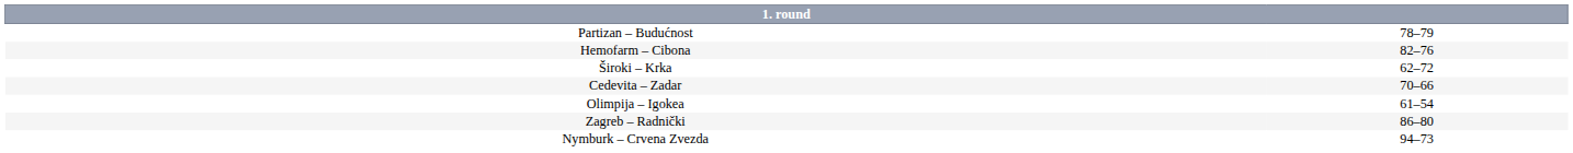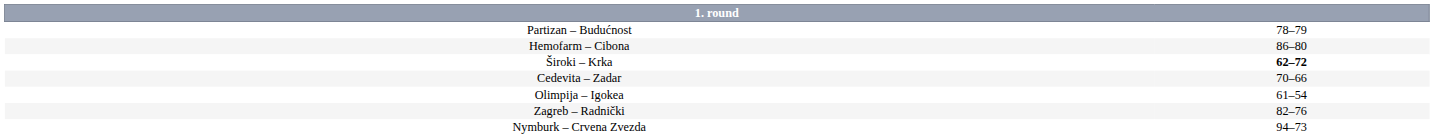 <table border=0 cellspacing=0 cellpadding=1em style="font-size: 85%; border-collapse: collapse;" width=100%>
 <tr>
 <td colspan=5 bgcolor=#98A1B2 style="border:1px solid #7A8392; text-align:center; color:#FFFFFF;"><strong>1. round</strong></td>
 </tr>
 <tr align=center bgcolor=#FFFFFF>
 <td>Partizan – Budućnost</td>
 <td>78–79</td>
 </tr>
 <tr align=center bgcolor=#f5f5f5>
 <td>Hemofarm – Cibona</td>
-<td>82–76</td>
+<td>86–80</td>
 </tr>
 <tr align=center bgcolor=#FFFFFF>
 <td>Široki – Krka</td>
-<td>62–72</td>
+<td><strong>62–72</strong></td>
 </tr>
 <tr align=center bgcolor=#f5f5f5>
 <td>Cedevita – Zadar</td>
 <td>70–66</td>
 </tr>
 <tr align=center bgcolor=#FFFFFF>
 <td>Olimpija – Igokea</td>
 <td>61–54</td>
 </tr>
 <tr align=center bgcolor=#f5f5f5>
 <td>Zagreb – Radnički</td>
-<td>86–80</td>
+<td>82–76</td>
 </tr>
 <tr align=center bgcolor=#FFFFFF>
 <td>Nymburk – Crvena Zvezda</td>
 <td>94–73</td>
 </tr>
 </table>
